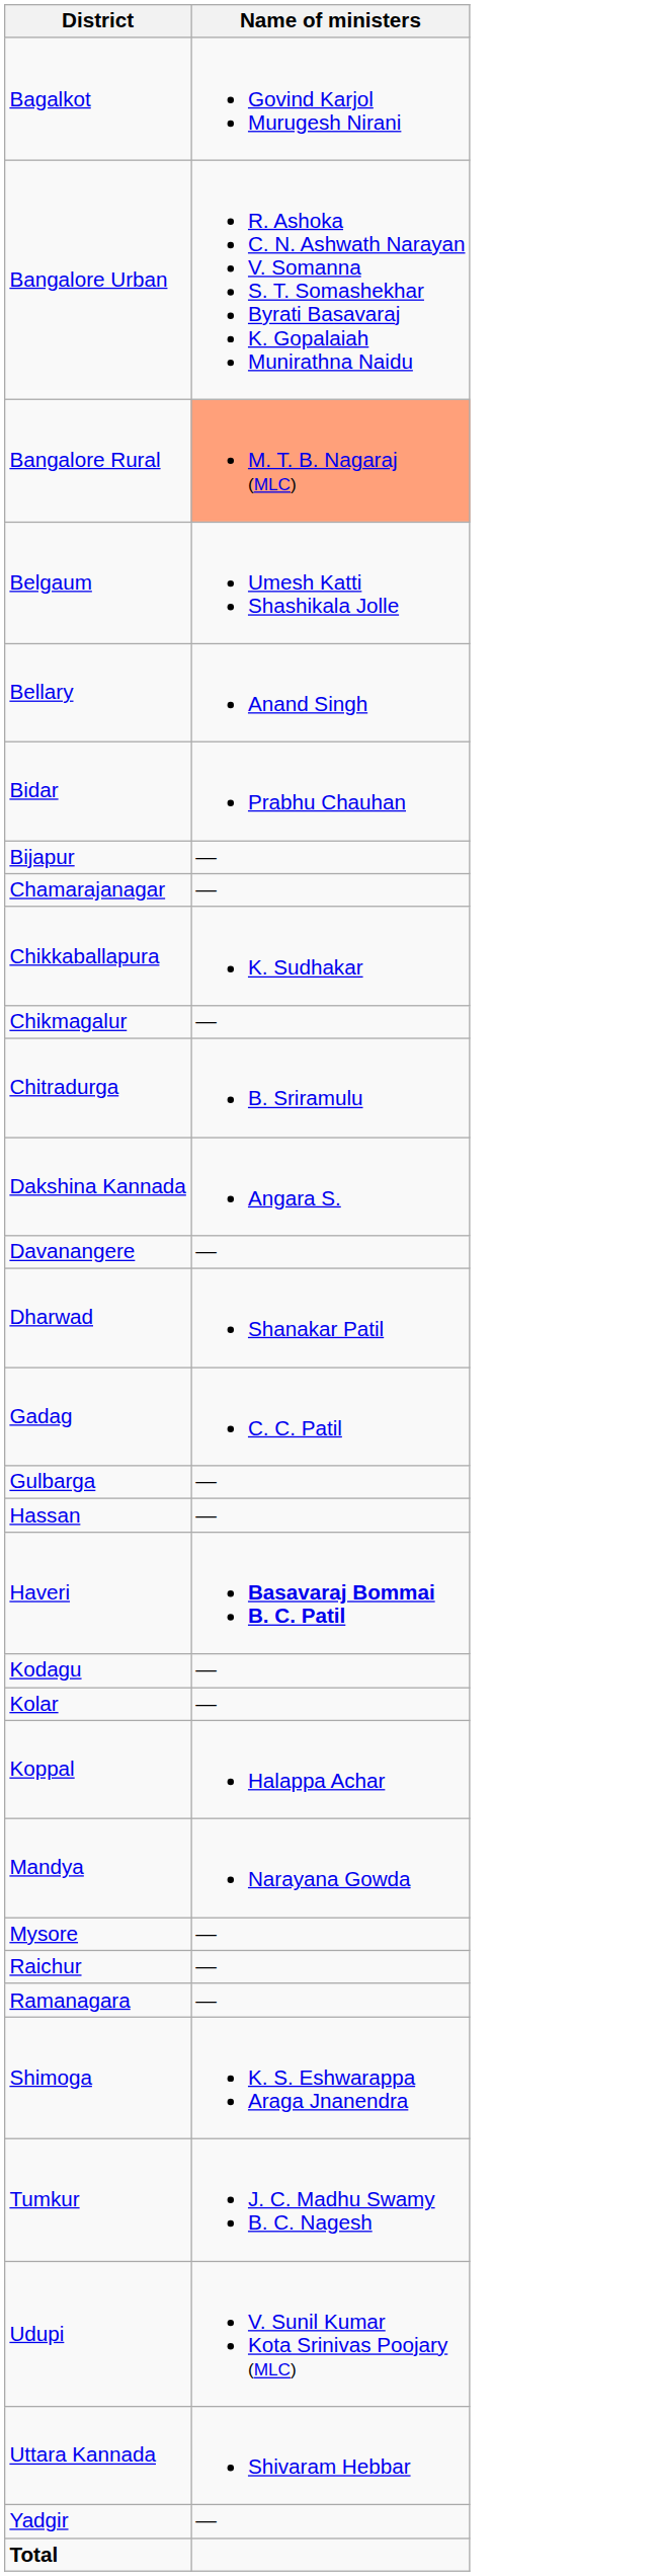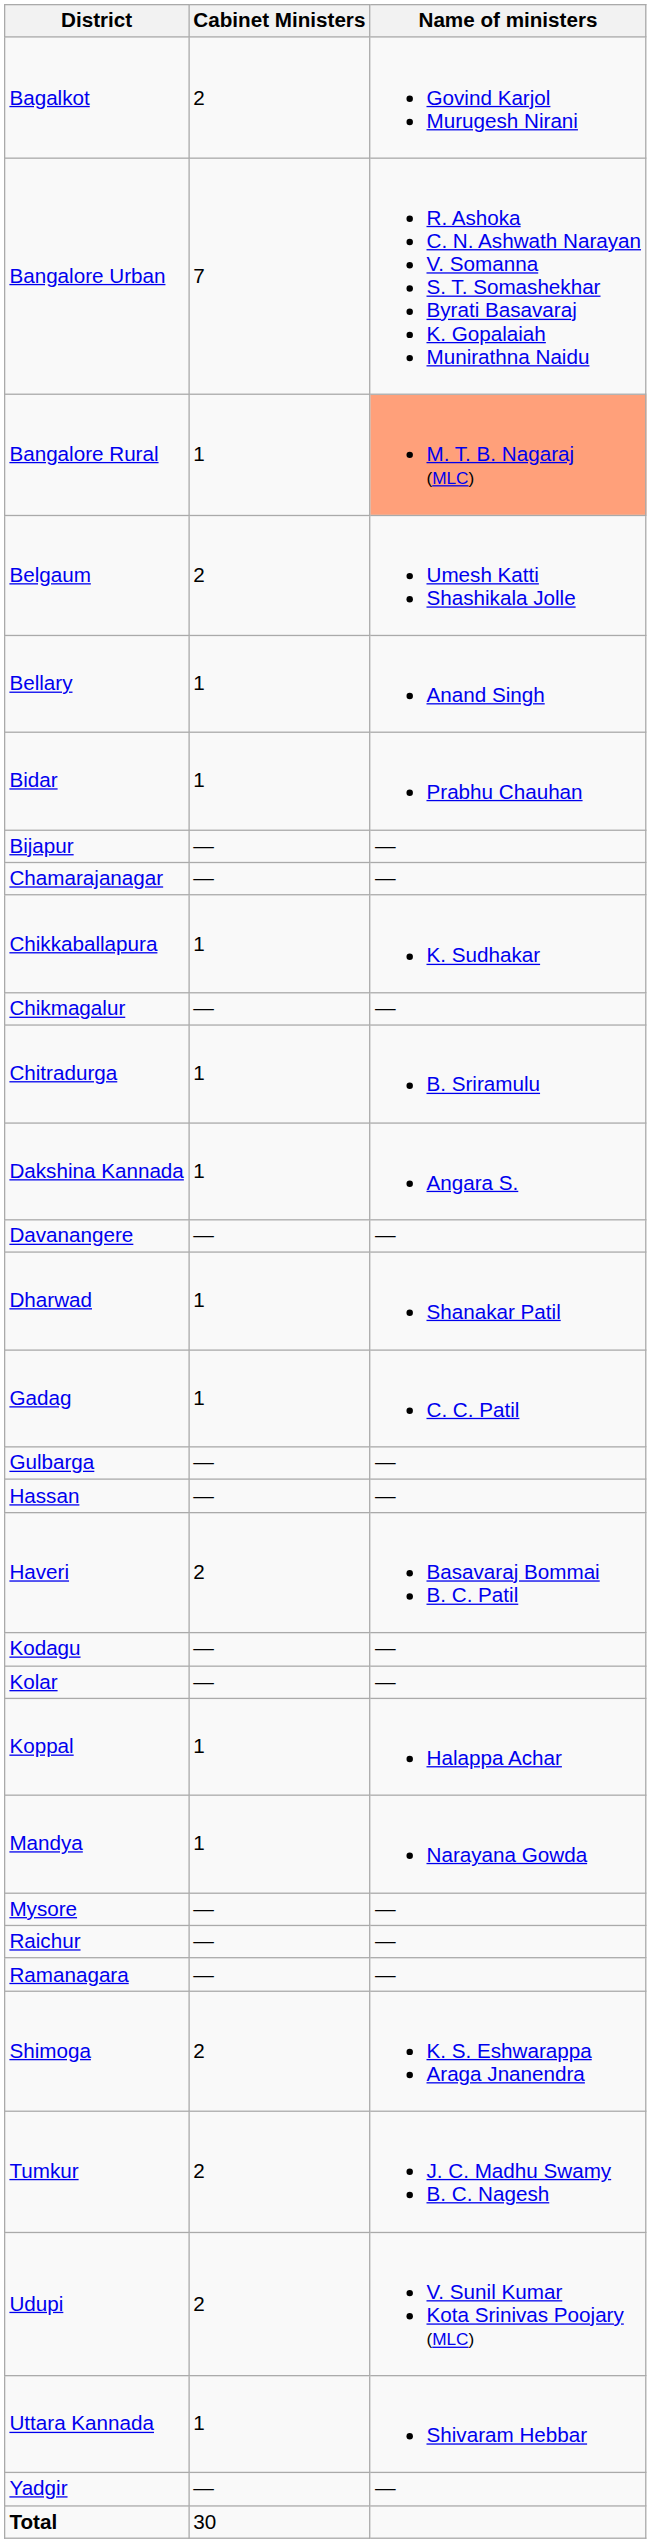 <table class="wikitable sortable">
 <tr>
 <th>District</th>
+<th>Cabinet Ministers</th>
 <th>Name of ministers</th>
 </tr>
 <tr>
 <td><a href='#'>Bagalkot</a></td>
+<td>2</td>
 <td><br><ul><li><a href='#'>Govind Karjol</a></li><li><a href='#'>Murugesh Nirani</a></li></ul></td>
 </tr>
 <tr>
 <td><a href='#'>Bangalore Urban</a></td>
+<td>7</td>
 <td><br><ul><li><a href='#'>R. Ashoka</a></li><li><a href='#'>C. N. Ashwath Narayan</a></li><li><a href='#'>V. Somanna</a></li><li><a href='#'>S. T. Somashekhar</a></li><li><a href='#'>Byrati Basavaraj</a></li><li><a href='#'>K. Gopalaiah</a></li><li><a href='#'> Munirathna Naidu</a></li></ul></td>
 </tr>
 <tr>
 <td><a href='#'>Bangalore Rural</a></td>
+<td>1</td>
 <td style="background: lightsalmon;"><br><ul><li><a href='#'>M. T. B. Nagaraj</a><br><small>(<a href='#'>MLC</a>)</small></li></ul></td>
 </tr>
 <tr>
 <td><a href='#'>Belgaum</a></td>
+<td>2</td>
 <td><br><ul><li><a href='#'>Umesh Katti</a></li><li><a href='#'>Shashikala Jolle</a></li></ul></td>
 </tr>
 <tr>
 <td><a href='#'>Bellary</a></td>
+<td>1</td>
 <td><br><ul><li><a href='#'>Anand Singh</a></li></ul></td>
 </tr>
 <tr>
 <td><a href='#'>Bidar</a></td>
+<td>1</td>
 <td><br><ul><li><a href='#'>Prabhu Chauhan</a></li></ul></td>
 </tr>
 <tr>
 <td><a href='#'>Bijapur</a></td>
 <td>—</td>
+<td>—</td>
 </tr>
 <tr>
 <td><a href='#'>Chamarajanagar</a></td>
 <td>—</td>
+<td>—</td>
 </tr>
 <tr>
 <td><a href='#'>Chikkaballapura</a></td>
+<td>1</td>
 <td><br><ul><li><a href='#'>K. Sudhakar</a></li></ul></td>
 </tr>
 <tr>
 <td><a href='#'>Chikmagalur</a></td>
 <td>—</td>
+<td>—</td>
 </tr>
 <tr>
 <td><a href='#'>Chitradurga</a></td>
+<td>1</td>
 <td><br><ul><li><a href='#'>B. Sriramulu</a></li></ul></td>
 </tr>
 <tr>
 <td><a href='#'>Dakshina Kannada</a></td>
+<td>1</td>
 <td><br><ul><li><a href='#'>Angara S.</a></li></ul></td>
 </tr>
 <tr>
 <td><a href='#'>Davanangere</a></td>
 <td>—</td>
+<td>—</td>
 </tr>
 <tr>
 <td><a href='#'>Dharwad</a></td>
+<td>1</td>
 <td><br><ul><li><a href='#'>Shanakar Patil</a></li></ul></td>
 </tr>
 <tr>
 <td><a href='#'>Gadag</a></td>
+<td>1</td>
 <td><br><ul><li><a href='#'>C. C. Patil</a></li></ul></td>
 </tr>
 <tr>
 <td><a href='#'>Gulbarga</a></td>
 <td>—</td>
+<td>—</td>
 </tr>
 <tr>
 <td><a href='#'>Hassan</a></td>
 <td>—</td>
+<td>—</td>
 </tr>
 <tr>
 <td><a href='#'>Haveri</a></td>
-<td><strong><br><ul><li><a href='#'>Basavaraj Bommai</a></li><li><a href='#'>B. C. Patil</a></li></ul></strong></td>
+<td>2</td>
+<td><br><ul><li><a href='#'>Basavaraj Bommai</a></li><li><a href='#'>B. C. Patil</a></li></ul></td>
 </tr>
 <tr>
 <td><a href='#'>Kodagu</a></td>
+<td>—</td>
 <td>—</td>
 </tr>
 <tr>
 <td><a href='#'>Kolar</a></td>
 <td>—</td>
+<td>—</td>
 </tr>
 <tr>
 <td><a href='#'>Koppal</a></td>
+<td>1</td>
 <td><br><ul><li><a href='#'>Halappa Achar</a></li></ul></td>
 </tr>
 <tr>
 <td><a href='#'>Mandya</a></td>
+<td>1</td>
 <td><br><ul><li><a href='#'>Narayana Gowda</a></li></ul></td>
 </tr>
 <tr>
 <td><a href='#'>Mysore</a></td>
 <td>—</td>
+<td>—</td>
 </tr>
 <tr>
 <td><a href='#'>Raichur</a></td>
+<td>—</td>
 <td>—</td>
 </tr>
 <tr>
 <td><a href='#'>Ramanagara</a></td>
 <td>—</td>
+<td>—</td>
 </tr>
 <tr>
 <td><a href='#'>Shimoga</a></td>
+<td>2</td>
 <td><br><ul><li><a href='#'>K. S. Eshwarappa</a></li><li><a href='#'>Araga Jnanendra</a></li></ul></td>
 </tr>
 <tr>
 <td><a href='#'>Tumkur</a></td>
+<td>2</td>
 <td><br><ul><li><a href='#'>J. C. Madhu Swamy</a></li><li><a href='#'>B. C. Nagesh</a></li></ul></td>
 </tr>
 <tr>
 <td><a href='#'>Udupi</a></td>
+<td>2</td>
 <td><br><ul><li><a href='#'>V. Sunil Kumar</a></li><li><a href='#'>Kota Srinivas Poojary</a><br><small>(<a href='#'>MLC</a>)</small></li></ul></td>
 </tr>
 <tr>
 <td><a href='#'>Uttara Kannada</a></td>
+<td>1</td>
 <td><br><ul><li><a href='#'>Shivaram Hebbar</a></li></ul></td>
 </tr>
 <tr>
 <td><a href='#'>Yadgir</a></td>
 <td>—</td>
+<td>—</td>
 </tr>
 <tr>
 <td><strong>Total</strong></td>
+<td>30</td>
 <td></td>
 </tr>
 </table>
